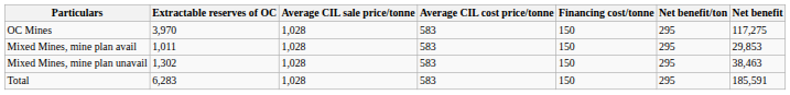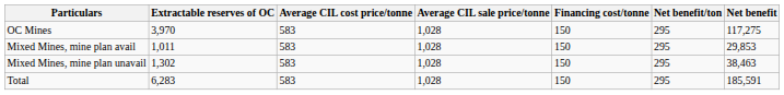 <table class="wikitable">
 <tr>
 <th>Particulars</th>
 <th>Extractable reserves of OC</th>
+<th>Average CIL cost price/tonne</th>
 <th>Average CIL sale price/tonne</th>
-<th>Average CIL cost price/tonne</th>
 <th>Financing cost/tonne</th>
 <th>Net benefit/ton</th>
 <th>Net benefit</th>
 </tr>
 <tr>
 <td>OC Mines</td>
 <td>3,970</td>
+<td>583</td>
 <td>1,028</td>
-<td>583</td>
 <td>150</td>
 <td>295</td>
 <td>117,275</td>
 </tr>
 <tr>
 <td>Mixed Mines, mine plan avail</td>
 <td>1,011</td>
+<td>583</td>
 <td>1,028</td>
-<td>583</td>
 <td>150</td>
 <td>295</td>
 <td>29,853</td>
 </tr>
 <tr>
 <td>Mixed Mines, mine plan unavail</td>
 <td>1,302</td>
+<td>583</td>
 <td>1,028</td>
-<td>583</td>
 <td>150</td>
 <td>295</td>
 <td>38,463</td>
 </tr>
 <tr>
 <td>Total</td>
 <td>6,283</td>
+<td>583</td>
 <td>1,028</td>
-<td>583</td>
 <td>150</td>
 <td>295</td>
 <td>185,591</td>
 </tr>
 </table>
